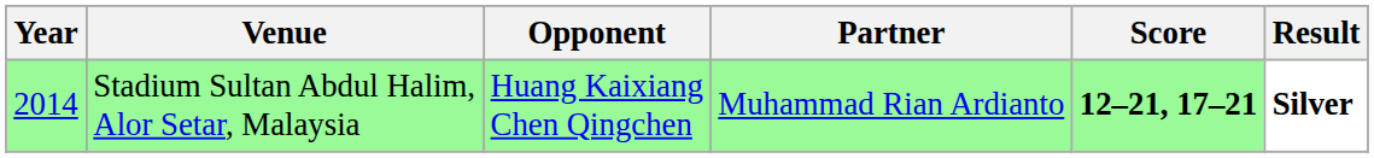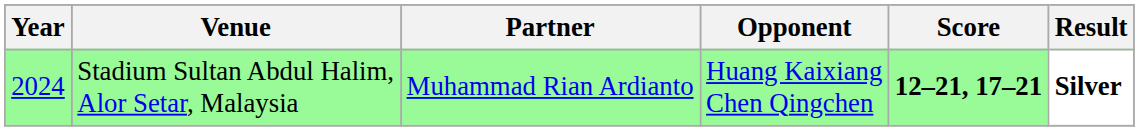 <table class="sortable wikitable" style="font-size: 90%">
 <tr>
 <th>Year</th>
 <th>Venue</th>
+<th>Partner</th>
 <th>Opponent</th>
-<th>Partner</th>
 <th>Score</th>
 <th>Result</th>
 </tr>
 <tr style="background:#98FB98">
-<td align="center"><a href='#'>2014</a></td>
+<td align="center"><a href='#'>2024</a></td>
 <td align="left">Stadium Sultan Abdul Halim,<br><a href='#'>Alor Setar</a>, Malaysia</td>
+<td align="left"> <a href='#'>Muhammad Rian Ardianto</a></td>
 <td align="left"> <a href='#'>Huang Kaixiang</a><br> <a href='#'>Chen Qingchen</a></td>
-<td align="left"> <a href='#'>Muhammad Rian Ardianto</a></td>
 <td align="left"><strong>12–21, 17–21</strong></td>
 <td style="text-align:left; background:white"> <strong>Silver</strong></td>
 </tr>
 </table>
